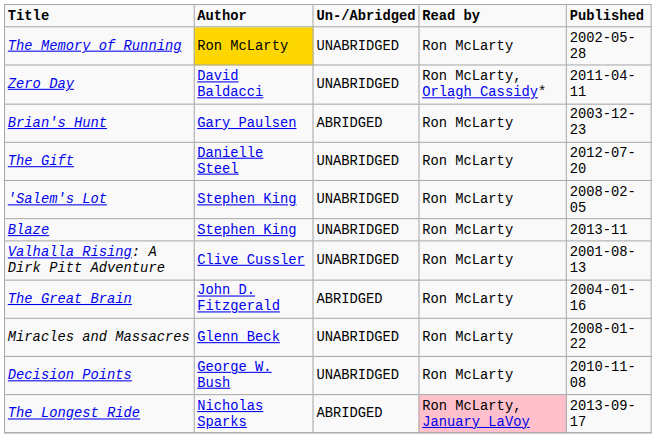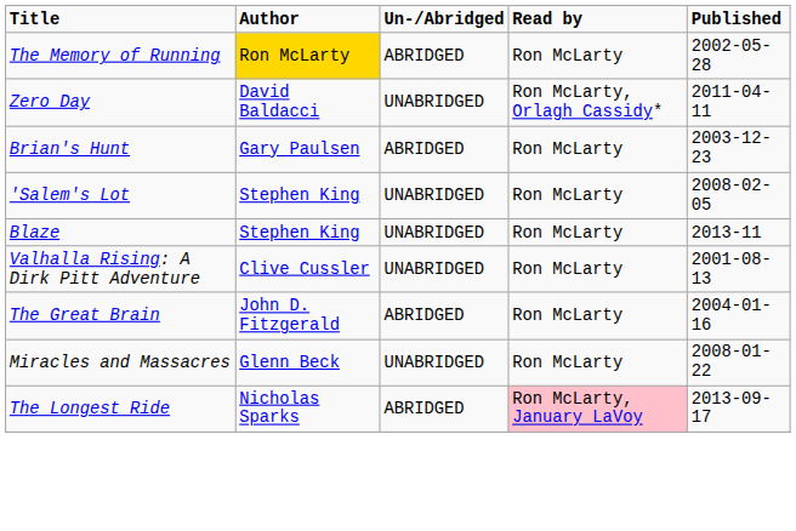 <table class="wikitable">
 <tr>
 <td><strong>Title</strong></td>
 <td><strong>Author</strong></td>
 <td><strong>Un-/Abridged</strong></td>
 <td><strong>Read by</strong></td>
 <td><strong>Published</strong></td>
 </tr>
 <tr>
 <td><em><a href='#'>The Memory of Running</a></em></td>
 <td style="background: gold;">Ron McLarty</td>
-<td>UNABRIDGED</td>
+<td>ABRIDGED</td>
 <td>Ron McLarty</td>
 <td>2002-05-28</td>
 </tr>
 <tr>
 <td><em><a href='#'>Zero Day</a></em></td>
 <td><a href='#'>David Baldacci</a></td>
 <td>UNABRIDGED</td>
 <td>Ron McLarty, <a href='#'>Orlagh Cassidy</a>*</td>
 <td>2011-04-11</td>
 </tr>
 <tr>
 <td><em><a href='#'>Brian's Hunt</a></em></td>
 <td><a href='#'>Gary Paulsen</a></td>
 <td>ABRIDGED</td>
 <td>Ron McLarty</td>
 <td>2003-12-23</td>
-</tr>
-<tr>
-<td><em><a href='#'>The Gift</a></em></td>
-<td><a href='#'>Danielle Steel</a></td>
-<td>UNABRIDGED</td>
-<td>Ron McLarty</td>
-<td>2012-07-20</td>
 </tr>
 <tr>
 <td><em><a href='#'>'Salem's Lot</a></em></td>
 <td><a href='#'>Stephen King</a></td>
 <td>UNABRIDGED</td>
 <td>Ron McLarty</td>
 <td>2008-02-05</td>
 </tr>
 <tr>
 <td><em><a href='#'>Blaze</a></em></td>
 <td><a href='#'>Stephen King</a></td>
 <td>UNABRIDGED</td>
 <td>Ron McLarty</td>
 <td>2013-11</td>
 </tr>
 <tr>
 <td><em><a href='#'>Valhalla Rising</a>: A Dirk Pitt Adventure</em></td>
 <td><a href='#'>Clive Cussler</a></td>
 <td>UNABRIDGED</td>
 <td>Ron McLarty</td>
 <td>2001-08-13</td>
 </tr>
 <tr>
 <td><em><a href='#'>The Great Brain</a></em></td>
 <td><a href='#'>John D. Fitzgerald</a></td>
 <td>ABRIDGED</td>
 <td>Ron McLarty</td>
 <td>2004-01-16</td>
 </tr>
 <tr>
 <td><em>Miracles and Massacres</em></td>
 <td><a href='#'>Glenn Beck</a></td>
 <td>UNABRIDGED</td>
 <td>Ron McLarty</td>
 <td>2008-01-22</td>
 </tr>
 <tr>
-<td><em><a href='#'>Decision Points</a></em></td>
-<td><a href='#'>George W. Bush</a></td>
-<td>UNABRIDGED</td>
-<td>Ron McLarty</td>
-<td>2010-11-08</td>
-</tr>
-<tr>
 <td><em><a href='#'>The Longest Ride</a></em></td>
 <td><a href='#'>Nicholas Sparks</a></td>
 <td>ABRIDGED</td>
 <td style="background: pink;">Ron McLarty, <a href='#'>January LaVoy</a></td>
 <td>2013-09-17</td>
 </tr>
 <tr>
 </tr>
 </table>
